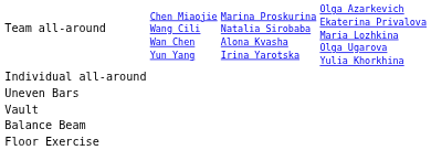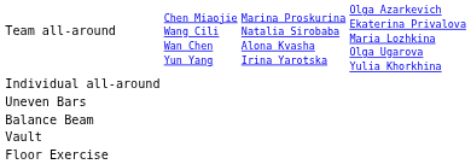 <table>
 <tr>
 <td>Team all-around</td>
 <td><br><small><a href='#'>Chen Miaojie</a><br><a href='#'>Wang Cili</a><br><a href='#'>Wan Chen</a><br><a href='#'>Yun Yang</a></small></td>
 <td><br><small><a href='#'>Marina Proskurina</a><br><a href='#'>Natalia Sirobaba</a><br><a href='#'>Alona Kvasha</a><br><a href='#'>Irina Yarotska</a></small></td>
 <td><br><small><a href='#'>Olga Azarkevich</a><br><a href='#'>Ekaterina Privalova</a><br><a href='#'>Maria Lozhkina</a><br><a href='#'>Olga Ugarova</a><br><a href='#'>Yulia Khorkhina</a></small></td>
 </tr>
 <tr>
 <td>Individual all-around</td>
 <td></td>
 <td></td>
 <td></td>
 </tr>
 <tr>
 <td>Uneven Bars</td>
 <td></td>
 <td></td>
 <td></td>
 </tr>
 <tr>
-<td>Vault</td>
+<td>Balance Beam</td>
 <td></td>
 <td></td>
 <td></td>
 </tr>
 <tr>
-<td>Balance Beam</td>
+<td>Vault</td>
 <td></td>
 <td></td>
 <td></td>
 </tr>
 <tr>
 <td>Floor Exercise</td>
 <td></td>
 <td></td>
 <td></td>
 </tr>
 </table>
